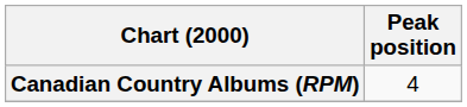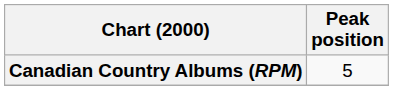 <table class="wikitable sortable plainrowheaders" style="text-align:center">
 <tr>
 <th scope="col">Chart (2000)</th>
 <th scope="col">Peak<br> position</th>
 </tr>
 <tr>
 <th scope="row">Canadian Country Albums (<em>RPM</em>)</th>
-<td>4</td>
+<td>5</td>
 </tr>
 <tr>
 </tr>
 <tr>
 </tr>
 </table>
